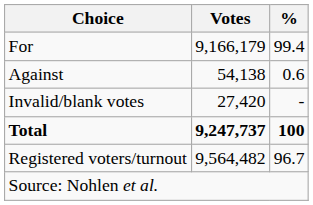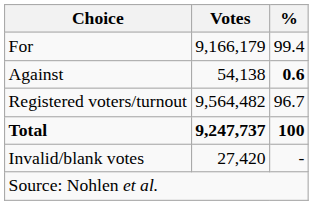 <table class=wikitable style=text-align:right>
 <tr>
 <th>Choice</th>
 <th>Votes</th>
 <th>%</th>
 </tr>
 <tr>
 <td align=left>For</td>
 <td>9,166,179</td>
 <td>99.4</td>
 </tr>
 <tr>
 <td align=left>Against</td>
 <td>54,138</td>
-<td>0.6</td>
+<td><strong>0.6</strong></td>
+</tr>
+<tr>
+<td align=left>Registered voters/turnout</td>
+<td>9,564,482</td>
+<td>96.7</td>
+</tr>
+<tr>
+<td align=left><strong>Total</strong></td>
+<td><strong>9,247,737</strong></td>
+<td><strong>100</strong></td>
 </tr>
 <tr>
 <td align=left>Invalid/blank votes</td>
 <td>27,420</td>
 <td>-</td>
 </tr>
 <tr>
-<td align=left><strong>Total</strong></td>
-<td><strong>9,247,737</strong></td>
-<td><strong>100</strong></td>
-</tr>
-<tr>
-<td align=left>Registered voters/turnout</td>
-<td>9,564,482</td>
-<td>96.7</td>
-</tr>
-<tr>
 <td colspan=3 align=left>Source: Nohlen <em>et al.</em></td>
 </tr>
 </table>
